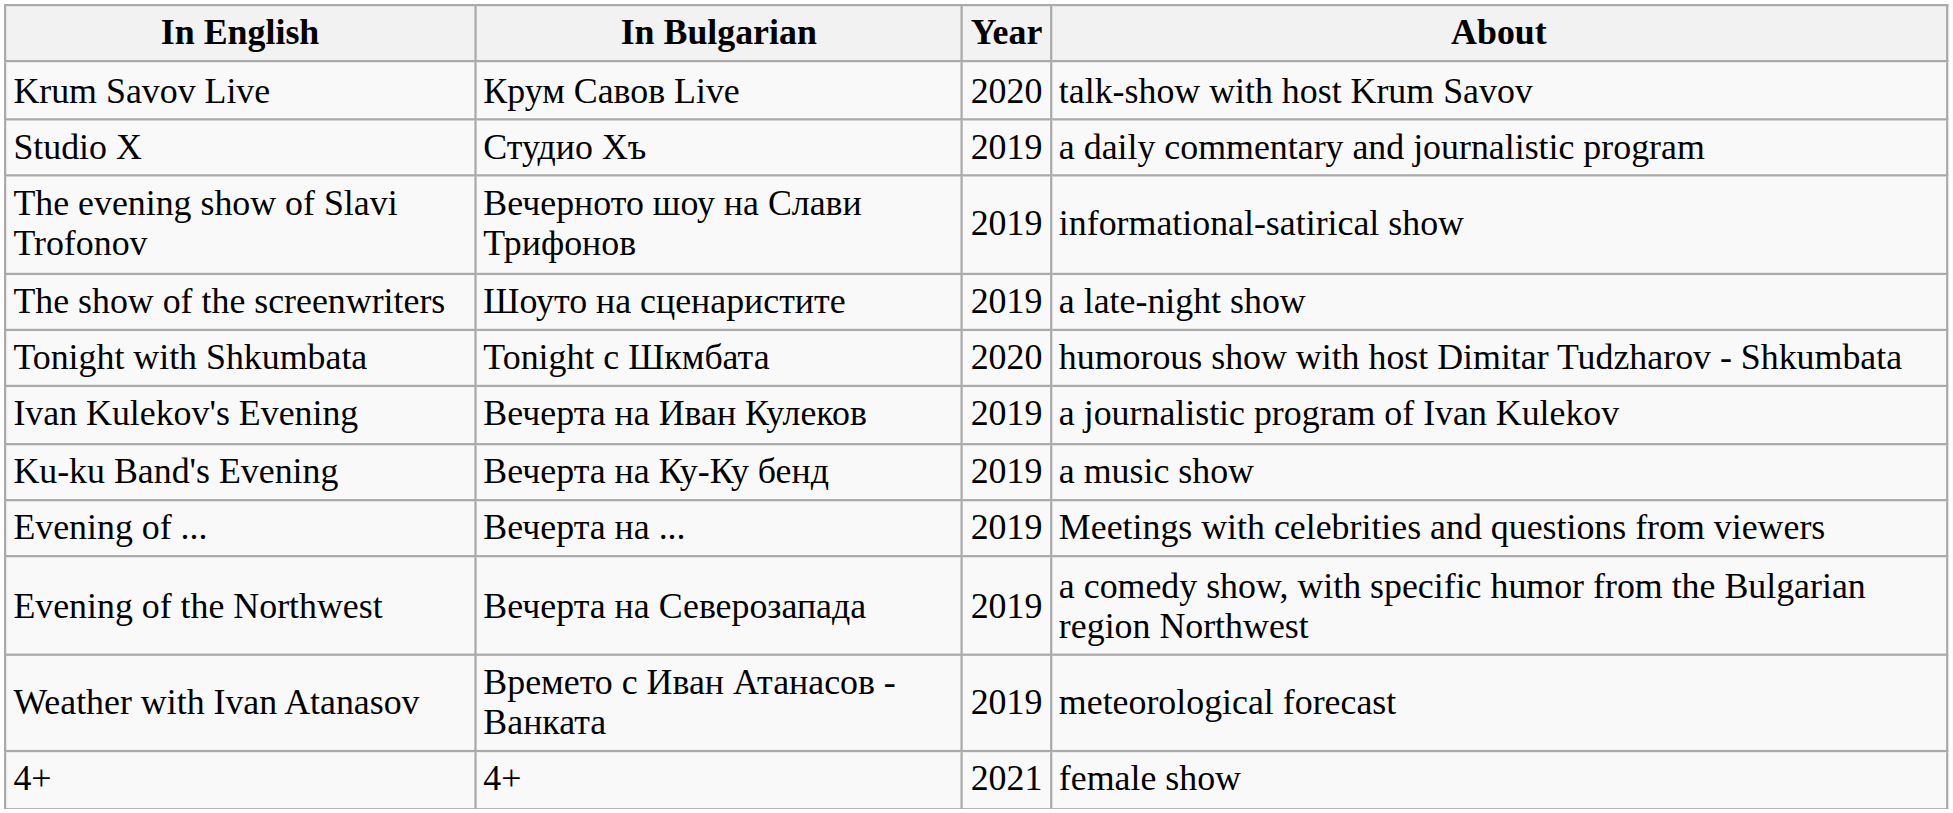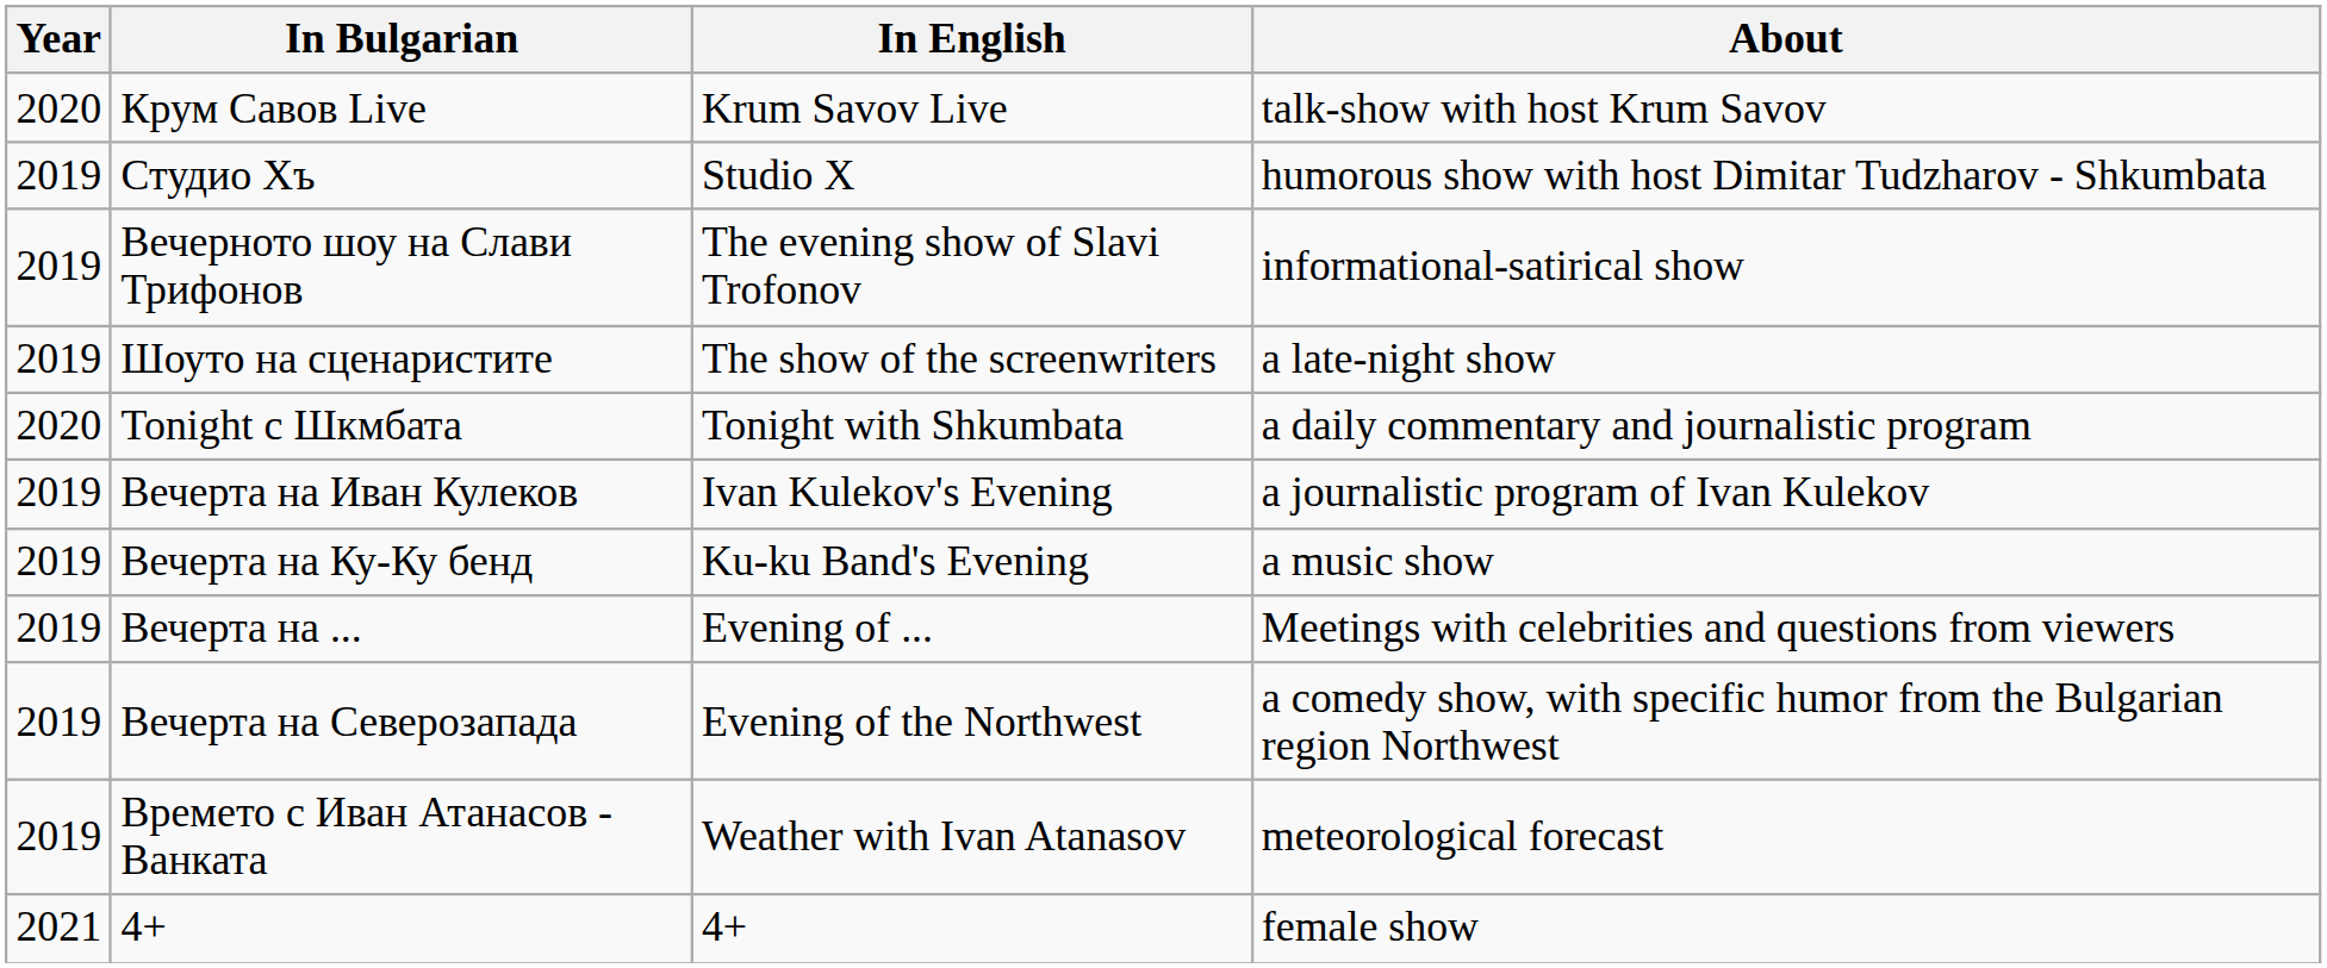 <table class="wikitable">
 <tr>
+<th>Year</th>
+<th>In Bulgarian</th>
 <th>In English</th>
-<th>In Bulgarian</th>
-<th>Year</th>
 <th>About</th>
 </tr>
 <tr>
+<td>2020</td>
+<td>Крум Савов Live</td>
 <td>Krum Savov Live</td>
-<td>Крум Савов Live</td>
-<td>2020</td>
 <td>talk-show with host Krum Savov</td>
 </tr>
 <tr>
+<td>2019</td>
+<td>Студио Хъ</td>
 <td>Studio X</td>
-<td>Студио Хъ</td>
+<td>humorous show with host Dimitar Tudzharov - Shkumbata</td>
+</tr>
+<tr>
 <td>2019</td>
+<td>Вечерното шоу на Слави Трифонов</td>
+<td>The evening show of Slavi Trofonov</td>
+<td>informational-satirical show</td>
+</tr>
+<tr>
+<td>2019</td>
+<td>Шоуто на сценаристите</td>
+<td>The show of the screenwriters</td>
+<td>a late-night show</td>
+</tr>
+<tr>
+<td>2020</td>
+<td>Tonight с Шкмбата</td>
+<td>Tonight with Shkumbata</td>
 <td>a daily commentary and journalistic program</td>
 </tr>
 <tr>
-<td>The evening show of Slavi Trofonov</td>
-<td>Вечерното шоу на Слави Трифонов</td>
 <td>2019</td>
-<td>informational-satirical show</td>
-</tr>
-<tr>
-<td>The show of the screenwriters</td>
-<td>Шоуто на сценаристите</td>
-<td>2019</td>
-<td>a late-night show</td>
-</tr>
-<tr>
-<td>Tonight with Shkumbata</td>
-<td>Tonight с Шкмбата</td>
-<td>2020</td>
-<td>humorous show with host Dimitar Tudzharov - Shkumbata</td>
-</tr>
-<tr>
+<td>Вечерта на Иван Кулеков</td>
 <td>Ivan Kulekov's Evening</td>
-<td>Вечерта на Иван Кулеков</td>
-<td>2019</td>
 <td>a journalistic program of Ivan Kulekov</td>
 </tr>
 <tr>
+<td>2019</td>
+<td>Вечерта на Ку-Ку бенд</td>
 <td>Ku-ku Band's Evening</td>
-<td>Вечерта на Ку-Ку бенд</td>
-<td>2019</td>
 <td>a music show</td>
 </tr>
 <tr>
+<td>2019</td>
+<td>Вечерта на ...</td>
 <td>Evening of ...</td>
-<td>Вечерта на ...</td>
-<td>2019</td>
 <td>Meetings with celebrities and questions from viewers</td>
 </tr>
 <tr>
+<td>2019</td>
+<td>Вечерта на Северозапада</td>
 <td>Evening of the Northwest</td>
-<td>Вечерта на Северозапада</td>
-<td>2019</td>
 <td>a comedy show, with specific humor from the Bulgarian region Northwest</td>
 </tr>
 <tr>
+<td>2019</td>
+<td>Времето с Иван Атанасов - Ванката</td>
 <td>Weather with Ivan Atanasov</td>
-<td>Времето с Иван Атанасов - Ванката</td>
-<td>2019</td>
 <td>meteorological forecast</td>
 </tr>
 <tr>
+<td>2021</td>
 <td>4+</td>
 <td>4+</td>
-<td>2021</td>
 <td>female show</td>
 </tr>
 </table>
